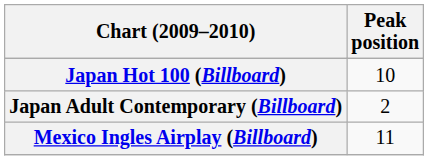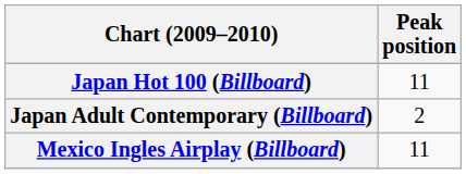 <table class="wikitable sortable plainrowheaders" style="text-align:center;">
 <tr>
 <th scope="col">Chart (2009–2010)</th>
 <th scope="col">Peak<br>position</th>
 </tr>
 <tr>
 </tr>
 <tr>
 </tr>
 <tr>
 </tr>
 <tr>
 </tr>
 <tr>
 </tr>
 <tr>
 </tr>
 <tr>
 </tr>
 <tr>
 </tr>
 <tr>
 </tr>
 <tr>
 </tr>
 <tr>
 </tr>
 <tr>
 <th scope="row"><a href='#'>Japan Hot 100</a> (<em><a href='#'>Billboard</a></em>)</th>
-<td>10</td>
+<td>11</td>
 </tr>
 <tr>
 <th scope="row">Japan Adult Contemporary (<em><a href='#'>Billboard</a></em>)</th>
 <td>2</td>
 </tr>
 <tr>
 <th scope="row"><a href='#'>Mexico Ingles Airplay</a> (<em><a href='#'>Billboard</a></em>)</th>
 <td>11</td>
 </tr>
 <tr>
 </tr>
 <tr>
 </tr>
 <tr>
 </tr>
 <tr>
 </tr>
 <tr>
 </tr>
 <tr>
 </tr>
 <tr>
 </tr>
 <tr>
 </tr>
 <tr>
 </tr>
 <tr>
 </tr>
 <tr>
 </tr>
 </table>
